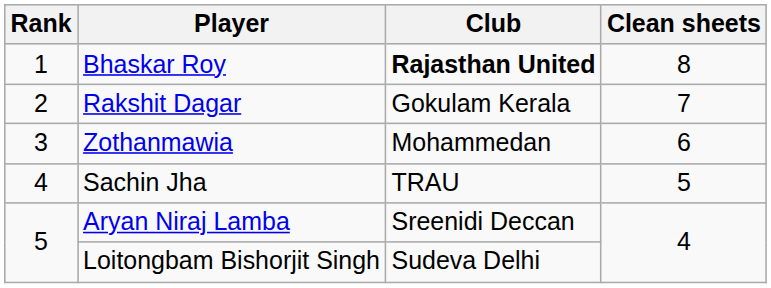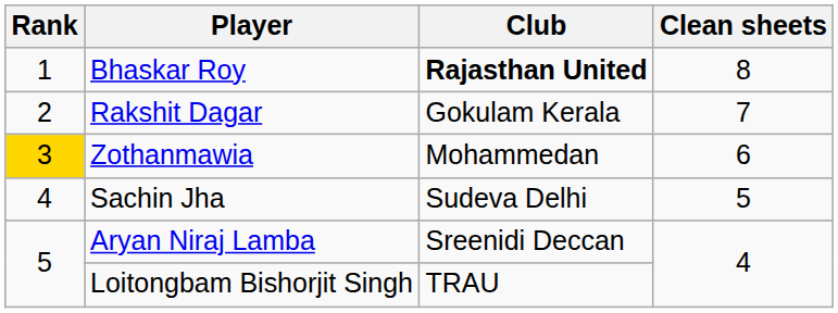 <table class="wikitable">
 <tr>
 <th>Rank</th>
 <th>Player</th>
 <th>Club</th>
 <th>Clean sheets</th>
 </tr>
 <tr>
 <td rowspan="1" align="center">1</td>
 <td align="Left"> <a href='#'>Bhaskar Roy</a></td>
 <td align="Left"><strong>Rajasthan United</strong></td>
 <td rowspan="1" align="center">8</td>
 </tr>
 <tr>
 <td rowspan="1" align="center">2</td>
 <td align="Left"> <a href='#'>Rakshit Dagar</a></td>
 <td align="Left">Gokulam Kerala</td>
 <td rowspan="1" align="center">7</td>
 </tr>
 <tr>
-<td rowspan="1" align="center">3</td>
+<td rowspan="1" align="center" style="background: gold;">3</td>
 <td align="Left"> <a href='#'>Zothanmawia</a></td>
 <td align="Left">Mohammedan</td>
 <td rowspan="1" align="center">6</td>
 </tr>
 <tr>
 <td align="center">4</td>
 <td align="Left"> Sachin Jha</td>
-<td align="Left">TRAU</td>
+<td align="Left">Sudeva Delhi</td>
 <td align="center">5</td>
 </tr>
 <tr>
 <td rowspan="2" align="center">5</td>
 <td align="Left"> <a href='#'>Aryan Niraj Lamba</a></td>
 <td align="Left">Sreenidi Deccan</td>
 <td rowspan="2" align="center">4</td>
 </tr>
 <tr>
 <td align="Left"> Loitongbam Bishorjit Singh</td>
-<td align="Left">Sudeva Delhi</td>
+<td align="Left">TRAU</td>
 </tr>
 </table>
